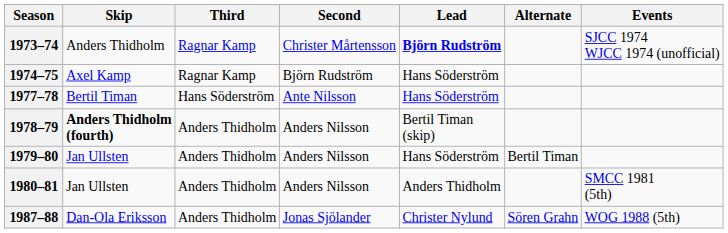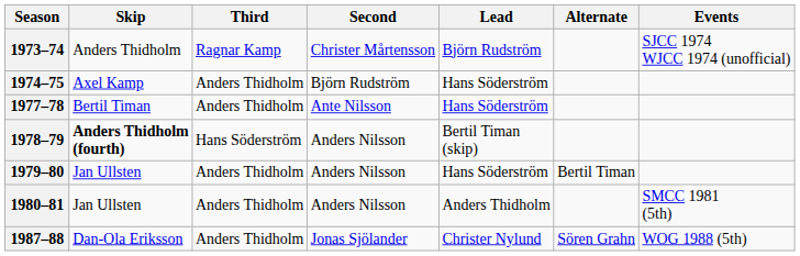 <table class="wikitable">
 <tr>
 <th scope="col" width=60>Season</th>
 <th scope="col">Skip</th>
 <th scope="col">Third</th>
 <th scope="col">Second</th>
 <th scope="col">Lead</th>
 <th scope="col">Alternate</th>
 <th scope="col">Events</th>
 </tr>
 <tr>
 <th scope="row">1973–74</th>
 <td>Anders Thidholm</td>
 <td><a href='#'>Ragnar Kamp</a></td>
 <td><a href='#'>Christer Mårtensson</a></td>
-<td><strong><a href='#'>Björn Rudström</a></strong></td>
+<td><a href='#'>Björn Rudström</a></td>
 <td></td>
 <td><a href='#'>SJCC</a> 1974  <br> <a href='#'>WJCC</a> 1974  (unofficial)</td>
 </tr>
 <tr>
 <th scope="row">1974–75</th>
 <td><a href='#'>Axel Kamp</a></td>
-<td>Ragnar Kamp</td>
+<td>Anders Thidholm</td>
 <td>Björn Rudström</td>
 <td>Hans Söderström</td>
 <td></td>
 <td></td>
 </tr>
 <tr>
 <th scope="row">1977–78</th>
 <td><a href='#'>Bertil Timan</a></td>
-<td>Hans Söderström</td>
+<td>Anders Thidholm</td>
 <td><a href='#'>Ante Nilsson</a></td>
 <td><a href='#'>Hans Söderström</a></td>
 <td></td>
 <td></td>
 </tr>
 <tr>
 <th scope="row">1978–79</th>
 <td><strong>Anders Thidholm<br>(fourth)</strong></td>
-<td>Anders Thidholm</td>
+<td>Hans Söderström</td>
 <td>Anders Nilsson</td>
 <td>Bertil Timan<br>(skip)</td>
 <td></td>
 <td> </td>
 </tr>
 <tr>
 <th scope="row">1979–80</th>
 <td><a href='#'>Jan Ullsten</a></td>
 <td>Anders Thidholm</td>
 <td>Anders Nilsson</td>
 <td>Hans Söderström</td>
 <td>Bertil Timan</td>
 <td> </td>
 </tr>
 <tr>
 <th scope="row">1980–81</th>
 <td>Jan Ullsten</td>
 <td>Anders Thidholm</td>
 <td>Anders Nilsson</td>
 <td>Anders Thidholm</td>
 <td></td>
 <td><a href='#'>SMCC</a> 1981 <br> (5th)</td>
 </tr>
 <tr>
 <th scope="row">1987–88</th>
 <td><a href='#'>Dan-Ola Eriksson</a></td>
 <td>Anders Thidholm</td>
 <td><a href='#'>Jonas Sjölander</a></td>
 <td><a href='#'>Christer Nylund</a></td>
 <td><a href='#'>Sören Grahn</a></td>
 <td><a href='#'>WOG 1988</a> (5th)</td>
 </tr>
 </table>
